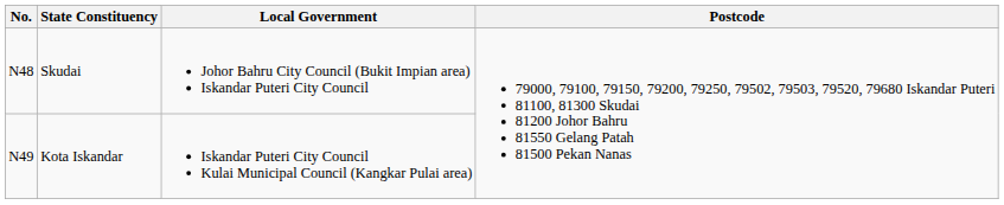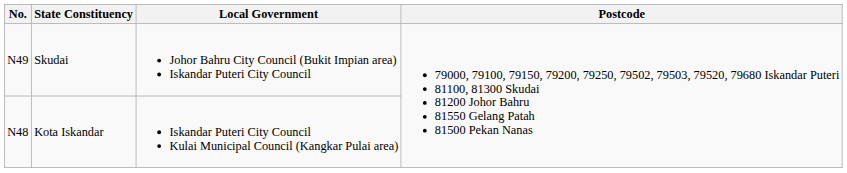 <table class="wikitable">
 <tr>
 <th>No.</th>
 <th>State Constituency</th>
 <th>Local Government</th>
 <th>Postcode</th>
 </tr>
 <tr>
-<td>N48</td>
+<td>N49</td>
 <td>Skudai</td>
 <td><br><ul><li>Johor Bahru City Council (Bukit Impian area)</li><li>Iskandar Puteri City Council</li></ul></td>
 <td rowspan="2"><br><ul><li>79000, 79100, 79150, 79200, 79250, 79502, 79503, 79520, 79680 Iskandar Puteri</li><li>81100, 81300 Skudai</li><li>81200 Johor Bahru</li><li>81550 Gelang Patah</li><li>81500 Pekan Nanas</li></ul></td>
 </tr>
 <tr>
-<td>N49</td>
+<td>N48</td>
 <td>Kota Iskandar</td>
 <td><br><ul><li>Iskandar Puteri City Council</li><li>Kulai Municipal Council (Kangkar Pulai area)</li></ul></td>
 </tr>
 </table>
